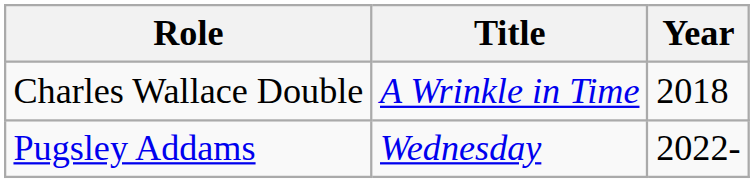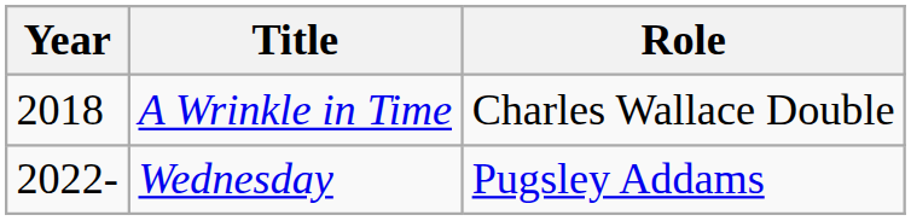 <table class="wikitable sortable">
 <tr>
+<th>Year</th>
+<th>Title</th>
 <th>Role</th>
-<th>Title</th>
-<th>Year</th>
 </tr>
 <tr>
+<td>2018</td>
+<td><em><a href='#'>A Wrinkle in Time</a></em></td>
 <td>Charles Wallace Double</td>
-<td><em><a href='#'>A Wrinkle in Time</a></em></td>
-<td>2018</td>
 </tr>
 <tr>
+<td>2022-</td>
+<td><em><a href='#'>Wednesday</a></em></td>
 <td><a href='#'>Pugsley Addams</a></td>
-<td><em><a href='#'>Wednesday</a></em></td>
-<td>2022-</td>
 </tr>
 </table>
